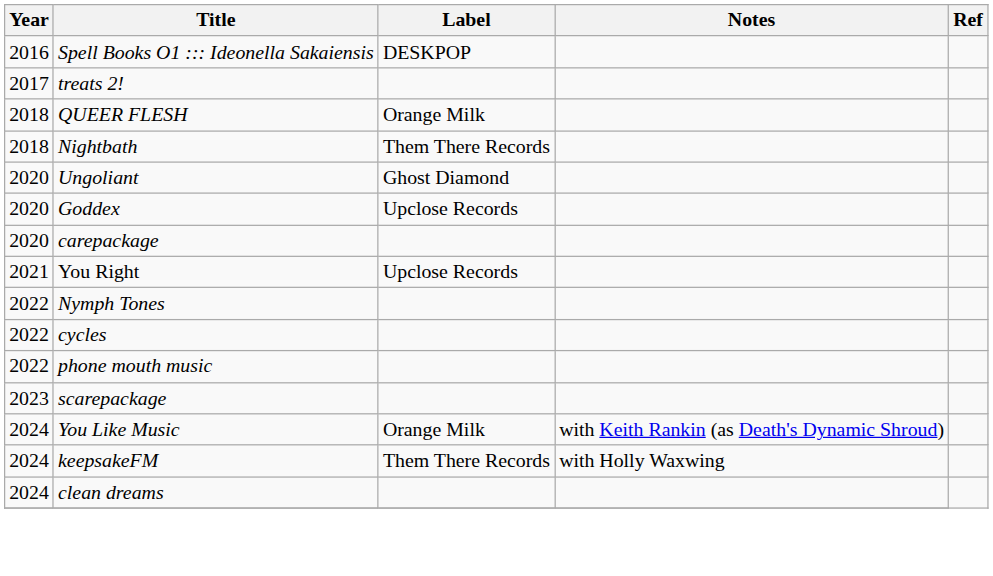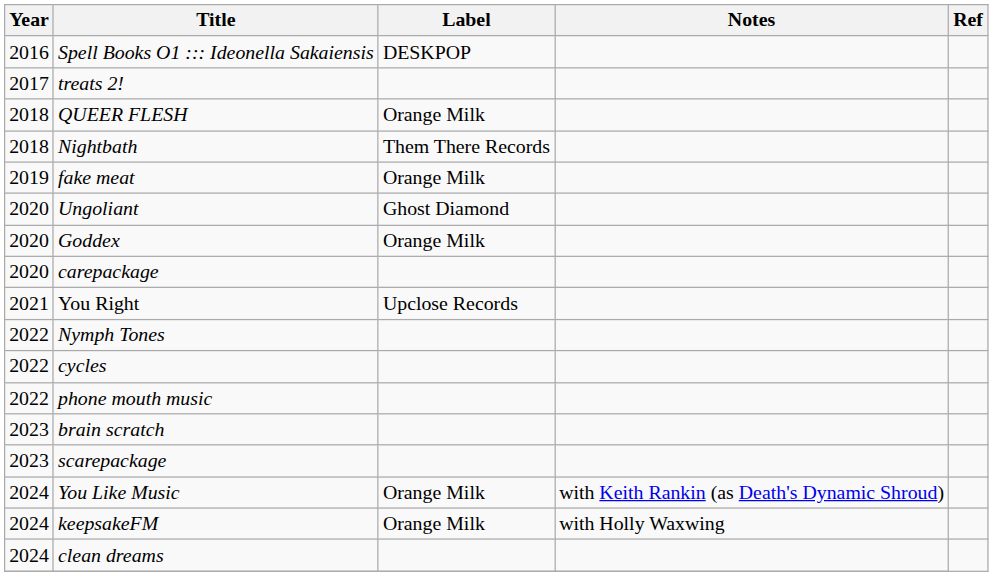 <table class="wikitable">
 <tr>
 <th>Year</th>
 <th>Title</th>
 <th>Label</th>
 <th>Notes</th>
 <th>Ref</th>
 </tr>
 <tr>
 <td>2016</td>
 <td><em>Spell Books O1 ::: Ideonella Sakaiensis</em></td>
 <td>DESKPOP</td>
 <td></td>
 <td></td>
 </tr>
 <tr>
 <td>2017</td>
 <td><em>treats 2!</em></td>
 <td></td>
 <td></td>
 <td></td>
 </tr>
 <tr>
 <td>2018</td>
 <td><em>QUEER FLESH</em></td>
 <td>Orange Milk</td>
 <td></td>
 <td></td>
 </tr>
 <tr>
 <td>2018</td>
 <td><em>Nightbath</em></td>
 <td>Them There Records</td>
 <td></td>
 <td></td>
 </tr>
 <tr>
+<td>2019</td>
+<td><em>fake meat</em></td>
+<td>Orange Milk</td>
+<td></td>
+<td></td>
+</tr>
+<tr>
 <td>2020</td>
 <td><em>Ungoliant</em></td>
 <td>Ghost Diamond</td>
 <td></td>
 <td></td>
 </tr>
 <tr>
 <td>2020</td>
 <td><em>Goddex</em></td>
-<td>Upclose Records</td>
+<td>Orange Milk</td>
 <td></td>
 <td></td>
 </tr>
 <tr>
 <td>2020</td>
 <td><em>carepackage</em></td>
 <td></td>
 <td></td>
 <td></td>
 </tr>
 <tr>
 <td>2021</td>
 <td>You Right</td>
 <td>Upclose Records</td>
 <td></td>
 <td></td>
 </tr>
 <tr>
 <td>2022</td>
 <td><em>Nymph Tones</em></td>
 <td></td>
 <td></td>
 <td></td>
 </tr>
 <tr>
 <td>2022</td>
 <td><em>cycles</em></td>
 <td></td>
 <td></td>
 <td></td>
 </tr>
 <tr>
 <td>2022</td>
 <td><em>phone mouth music</em></td>
 <td></td>
 <td></td>
 <td></td>
 </tr>
 <tr>
 <td>2023</td>
+<td><em>brain scratch</em></td>
+<td></td>
+<td></td>
+<td></td>
+</tr>
+<tr>
+<td>2023</td>
 <td><em>scarepackage</em></td>
 <td></td>
 <td></td>
 <td></td>
 </tr>
 <tr>
 <td>2024</td>
 <td><em>You Like Music</em></td>
 <td>Orange Milk</td>
 <td>with <a href='#'>Keith Rankin</a> (as <a href='#'>Death's Dynamic Shroud</a>)</td>
 <td></td>
 </tr>
 <tr>
 <td>2024</td>
 <td><em>keepsakeFM</em></td>
-<td>Them There Records</td>
+<td>Orange Milk</td>
 <td>with Holly Waxwing</td>
 <td></td>
 </tr>
 <tr>
 <td>2024</td>
 <td><em>clean dreams</em></td>
 <td></td>
 <td></td>
 </tr>
 <tr>
 </tr>
 </table>
